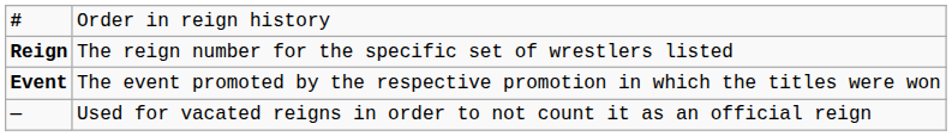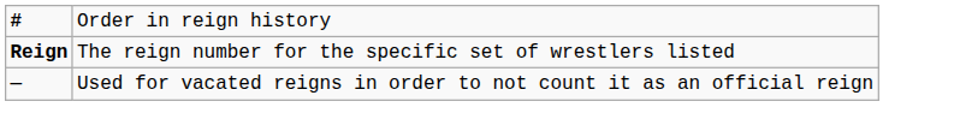 <table class="wikitable">
 <tr>
 <td><strong>#</strong></td>
 <td>Order in reign history</td>
 </tr>
 <tr>
 <td><strong>Reign</strong></td>
 <td>The reign number for the specific set of wrestlers listed</td>
 </tr>
 <tr>
-<td><strong>Event</strong></td>
-<td>The event promoted by the respective promotion in which the titles were won</td>
-</tr>
-<tr>
 <td>—</td>
 <td>Used for vacated reigns in order to not count it as an official reign</td>
 </tr>
 </table>
